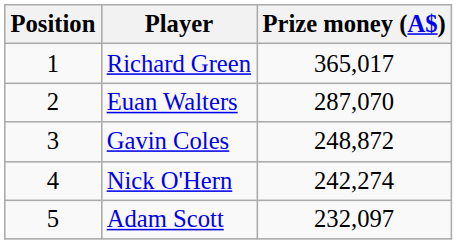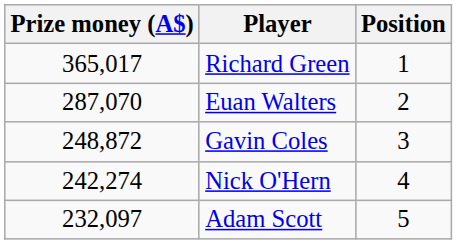 <table class="wikitable">
 <tr>
+<th>Prize money (<a href='#'>A$</a>)</th>
+<th>Player</th>
 <th>Position</th>
-<th>Player</th>
-<th>Prize money (<a href='#'>A$</a>)</th>
 </tr>
 <tr>
+<td align=center>365,017</td>
+<td> <a href='#'>Richard Green</a></td>
 <td align=center>1</td>
-<td> <a href='#'>Richard Green</a></td>
-<td align=center>365,017</td>
 </tr>
 <tr>
+<td align=center>287,070</td>
+<td> <a href='#'>Euan Walters</a></td>
 <td align=center>2</td>
-<td> <a href='#'>Euan Walters</a></td>
-<td align=center>287,070</td>
 </tr>
 <tr>
+<td align=center>248,872</td>
+<td> <a href='#'>Gavin Coles</a></td>
 <td align=center>3</td>
-<td> <a href='#'>Gavin Coles</a></td>
-<td align=center>248,872</td>
 </tr>
 <tr>
+<td align=center>242,274</td>
+<td> <a href='#'>Nick O'Hern</a></td>
 <td align=center>4</td>
-<td> <a href='#'>Nick O'Hern</a></td>
-<td align=center>242,274</td>
 </tr>
 <tr>
+<td align=center>232,097</td>
+<td> <a href='#'>Adam Scott</a></td>
 <td align=center>5</td>
-<td> <a href='#'>Adam Scott</a></td>
-<td align=center>232,097</td>
 </tr>
 </table>
